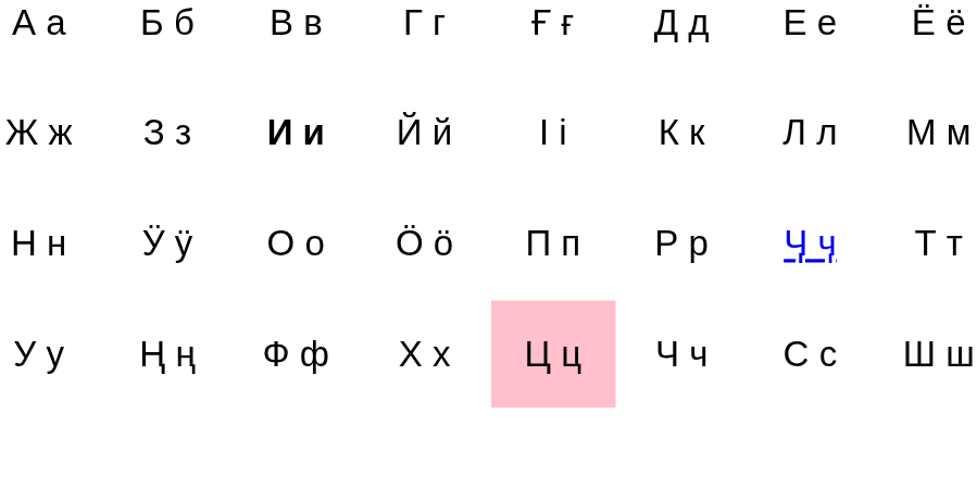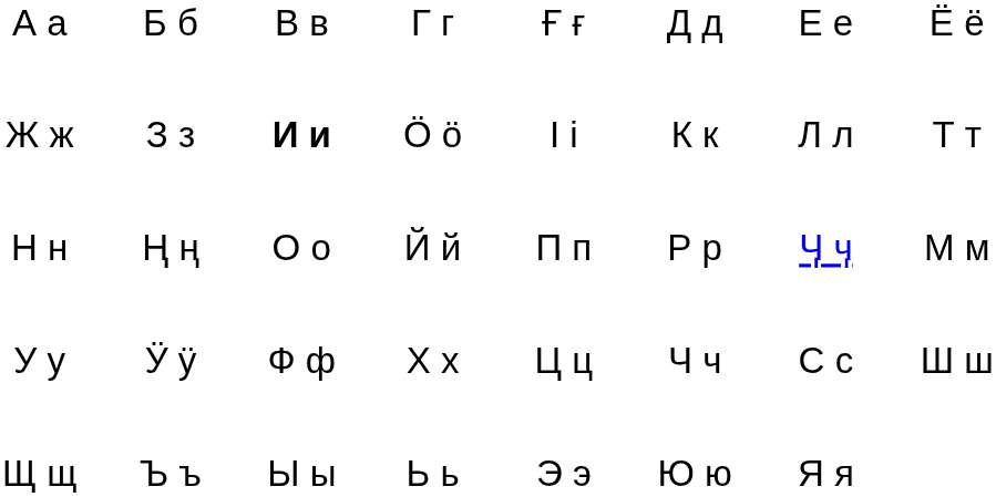 <table class=standard cellpadding=5 style="font-size: 1.3em; line-height: 2.5em; text-align: center;">
 <tr>
 <td style="width:3em;">А а</td>
 <td style="width:3em;">Б б</td>
 <td style="width:3em;">В в</td>
 <td style="width:3em;">Г г</td>
 <td style="width:3em;">Ғ ғ</td>
 <td style="width:3em;">Д д</td>
 <td style="width:3em;">Е е</td>
 <td style="width:3em;">Ё ё</td>
 </tr>
 <tr>
 <td style="width:3em;">Ж ж</td>
 <td style="width:3em;">З з</td>
 <td style="width:3em;"><strong>И и</strong></td>
-<td style="width:3em;">Й й</td>
+<td style="width:3em;">Ӧ ӧ</td>
 <td style="width:3em;">I i</td>
 <td style="width:3em;">К к</td>
 <td style="width:3em;">Л л</td>
+<td style="width:3em;">Т т</td>
+</tr>
+<tr>
+<td style="width:3em;">Н н</td>
+<td style="width:3em;">Ң ң</td>
+<td style="width:3em;">О о</td>
+<td style="width:3em;">Й й</td>
+<td style="width:3em;">П п</td>
+<td style="width:3em;">Р р</td>
+<td style="width:3em;"><a href='#'>Ӌ ӌ</a></td>
 <td style="width:3em;">М м</td>
 </tr>
 <tr>
-<td style="width:3em;">Н н</td>
+<td style="width:3em;">У у</td>
 <td style="width:3em;">Ӱ ӱ</td>
-<td style="width:3em;">О о</td>
-<td style="width:3em;">Ӧ ӧ</td>
-<td style="width:3em;">П п</td>
-<td style="width:3em;">Р р</td>
-<td style="width:3em;"><a href='#'>Ӌ ӌ</a></td>
-<td style="width:3em;">Т т</td>
-</tr>
-<tr>
-<td style="width:3em;">У у</td>
-<td style="width:3em;">Ң ң</td>
 <td style="width:3em;">Ф ф</td>
 <td style="width:3em;">Х х</td>
-<td style="background: pink; width:3em;">Ц ц</td>
+<td style="width:3em;">Ц ц</td>
 <td style="width:3em;">Ч ч</td>
 <td style="width:3em;">С с</td>
 <td style="width:3em;">Ш ш</td>
 </tr>
+<tr>
+<td style="width:3em;">Щ щ</td>
+<td style="width:3em;">Ъ ъ</td>
+<td style="width:3em;">Ы ы</td>
+<td style="width:3em;">Ь ь</td>
+<td style="width:3em;">Э э</td>
+<td style="width:3em;">Ю ю</td>
+<td style="width:3em;">Я я</td>
+<td style="width:3em;"></td>
+</tr>
 </table>
